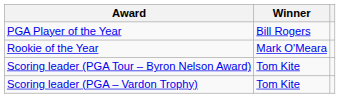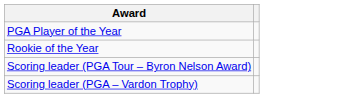 <table class="wikitable">
 <tr>
 <th>Award</th>
-<th>Winner</th>
 <th></th>
 </tr>
 <tr>
 <td><a href='#'>PGA Player of the Year</a></td>
-<td> <a href='#'>Bill Rogers</a></td>
 <td></td>
 </tr>
 <tr>
 <td><a href='#'>Rookie of the Year</a></td>
-<td> <a href='#'>Mark O'Meara</a></td>
 <td></td>
 </tr>
 <tr>
 <td><a href='#'>Scoring leader (PGA Tour – Byron Nelson Award)</a></td>
-<td> <a href='#'>Tom Kite</a></td>
 <td></td>
 </tr>
 <tr>
 <td><a href='#'>Scoring leader (PGA – Vardon Trophy)</a></td>
-<td> <a href='#'>Tom Kite</a></td>
 <td></td>
 </tr>
 </table>
